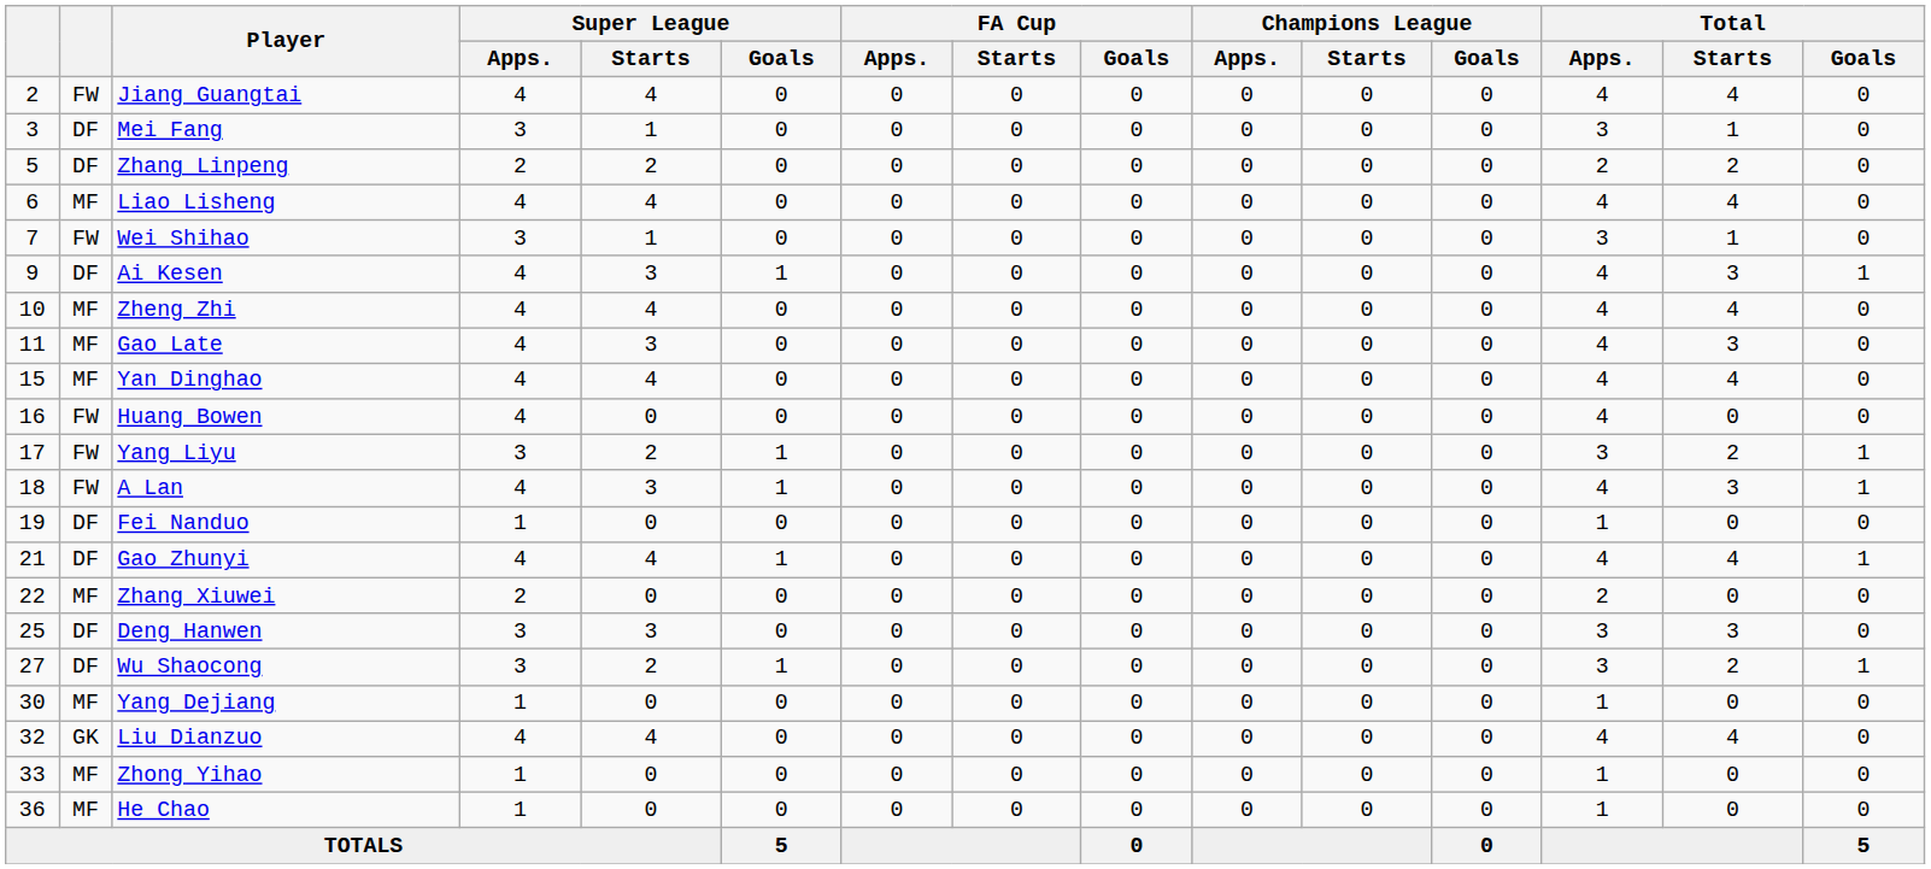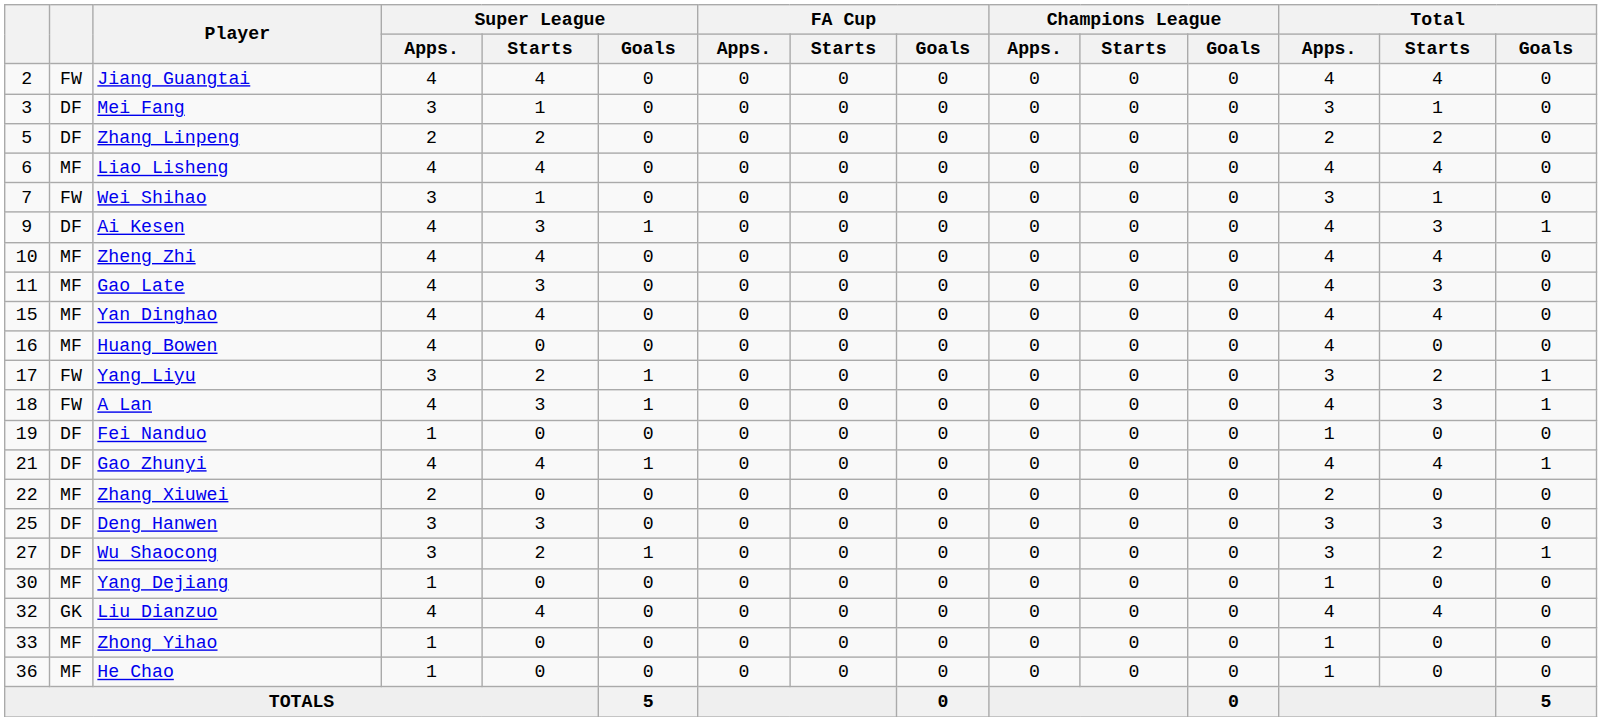 <table class="wikitable" style="text-align:center" width=90%>
 <tr>
 <th rowspan=2></th>
 <th rowspan=2></th>
 <th rowspan=2 width="200">Player</th>
 <th colspan=3 width="150">Super League</th>
 <th colspan=3 width="105">FA Cup</th>
 <th colspan=3 width="105">Champions League</th>
 <th colspan=3 width="150">Total</th>
 </tr>
 <tr>
 <th>Apps.</th>
 <th>Starts</th>
 <th>Goals</th>
 <th>Apps.</th>
 <th>Starts</th>
 <th>Goals</th>
 <th>Apps.</th>
 <th>Starts</th>
 <th>Goals</th>
 <th>Apps.</th>
 <th>Starts</th>
 <th>Goals</th>
 </tr>
 <tr>
 <td>2</td>
 <td>FW</td>
 <td align="left"> <a href='#'>Jiang Guangtai</a></td>
 <td>4</td>
 <td>4</td>
 <td>0</td>
 <td>0</td>
 <td>0</td>
 <td>0</td>
 <td>0</td>
 <td>0</td>
 <td>0</td>
 <td>4</td>
 <td>4</td>
 <td>0</td>
 </tr>
 <tr>
 <td>3</td>
 <td>DF</td>
 <td align="left"> <a href='#'>Mei Fang</a></td>
 <td>3</td>
 <td>1</td>
 <td>0</td>
 <td>0</td>
 <td>0</td>
 <td>0</td>
 <td>0</td>
 <td>0</td>
 <td>0</td>
 <td>3</td>
 <td>1</td>
 <td>0</td>
 </tr>
 <tr>
 <td>5</td>
 <td>DF</td>
 <td align="left"> <a href='#'>Zhang Linpeng</a></td>
 <td>2</td>
 <td>2</td>
 <td>0</td>
 <td>0</td>
 <td>0</td>
 <td>0</td>
 <td>0</td>
 <td>0</td>
 <td>0</td>
 <td>2</td>
 <td>2</td>
 <td>0</td>
 </tr>
 <tr>
 <td>6</td>
 <td>MF</td>
 <td align="left"> <a href='#'>Liao Lisheng</a></td>
 <td>4</td>
 <td>4</td>
 <td>0</td>
 <td>0</td>
 <td>0</td>
 <td>0</td>
 <td>0</td>
 <td>0</td>
 <td>0</td>
 <td>4</td>
 <td>4</td>
 <td>0</td>
 </tr>
 <tr>
 <td>7</td>
 <td>FW</td>
 <td align="left"> <a href='#'>Wei Shihao</a></td>
 <td>3</td>
 <td>1</td>
 <td>0</td>
 <td>0</td>
 <td>0</td>
 <td>0</td>
 <td>0</td>
 <td>0</td>
 <td>0</td>
 <td>3</td>
 <td>1</td>
 <td>0</td>
 </tr>
 <tr>
 <td>9</td>
 <td>DF</td>
 <td align="left"> <a href='#'>Ai Kesen</a></td>
 <td>4</td>
 <td>3</td>
 <td>1</td>
 <td>0</td>
 <td>0</td>
 <td>0</td>
 <td>0</td>
 <td>0</td>
 <td>0</td>
 <td>4</td>
 <td>3</td>
 <td>1</td>
 </tr>
 <tr>
 <td>10</td>
 <td>MF</td>
 <td align="left"> <a href='#'>Zheng Zhi</a></td>
 <td>4</td>
 <td>4</td>
 <td>0</td>
 <td>0</td>
 <td>0</td>
 <td>0</td>
 <td>0</td>
 <td>0</td>
 <td>0</td>
 <td>4</td>
 <td>4</td>
 <td>0</td>
 </tr>
 <tr>
 <td>11</td>
 <td>MF</td>
 <td align="left"> <a href='#'>Gao Late</a></td>
 <td>4</td>
 <td>3</td>
 <td>0</td>
 <td>0</td>
 <td>0</td>
 <td>0</td>
 <td>0</td>
 <td>0</td>
 <td>0</td>
 <td>4</td>
 <td>3</td>
 <td>0</td>
 </tr>
 <tr>
 <td>15</td>
 <td>MF</td>
 <td align="left"> <a href='#'>Yan Dinghao</a></td>
 <td>4</td>
 <td>4</td>
 <td>0</td>
 <td>0</td>
 <td>0</td>
 <td>0</td>
 <td>0</td>
 <td>0</td>
 <td>0</td>
 <td>4</td>
 <td>4</td>
 <td>0</td>
 </tr>
 <tr>
 <td>16</td>
-<td>FW</td>
+<td>MF</td>
 <td align="left"> <a href='#'>Huang Bowen</a></td>
 <td>4</td>
 <td>0</td>
 <td>0</td>
 <td>0</td>
 <td>0</td>
 <td>0</td>
 <td>0</td>
 <td>0</td>
 <td>0</td>
 <td>4</td>
 <td>0</td>
 <td>0</td>
 </tr>
 <tr>
 <td>17</td>
 <td>FW</td>
 <td align="left"> <a href='#'>Yang Liyu</a></td>
 <td>3</td>
 <td>2</td>
 <td>1</td>
 <td>0</td>
 <td>0</td>
 <td>0</td>
 <td>0</td>
 <td>0</td>
 <td>0</td>
 <td>3</td>
 <td>2</td>
 <td>1</td>
 </tr>
 <tr>
 <td>18</td>
 <td>FW</td>
 <td align="left"> <a href='#'>A Lan</a></td>
 <td>4</td>
 <td>3</td>
 <td>1</td>
 <td>0</td>
 <td>0</td>
 <td>0</td>
 <td>0</td>
 <td>0</td>
 <td>0</td>
 <td>4</td>
 <td>3</td>
 <td>1</td>
 </tr>
 <tr>
 <td>19</td>
 <td>DF</td>
 <td align="left"> <a href='#'>Fei Nanduo</a></td>
 <td>1</td>
 <td>0</td>
 <td>0</td>
 <td>0</td>
 <td>0</td>
 <td>0</td>
 <td>0</td>
 <td>0</td>
 <td>0</td>
 <td>1</td>
 <td>0</td>
 <td>0</td>
 </tr>
 <tr>
 <td>21</td>
 <td>DF</td>
 <td align="left"> <a href='#'>Gao Zhunyi</a></td>
 <td>4</td>
 <td>4</td>
 <td>1</td>
 <td>0</td>
 <td>0</td>
 <td>0</td>
 <td>0</td>
 <td>0</td>
 <td>0</td>
 <td>4</td>
 <td>4</td>
 <td>1</td>
 </tr>
 <tr>
 <td>22</td>
 <td>MF</td>
 <td align="left"> <a href='#'>Zhang Xiuwei</a></td>
 <td>2</td>
 <td>0</td>
 <td>0</td>
 <td>0</td>
 <td>0</td>
 <td>0</td>
 <td>0</td>
 <td>0</td>
 <td>0</td>
 <td>2</td>
 <td>0</td>
 <td>0</td>
 </tr>
 <tr>
 <td>25</td>
 <td>DF</td>
 <td align="left"> <a href='#'>Deng Hanwen</a></td>
 <td>3</td>
 <td>3</td>
 <td>0</td>
 <td>0</td>
 <td>0</td>
 <td>0</td>
 <td>0</td>
 <td>0</td>
 <td>0</td>
 <td>3</td>
 <td>3</td>
 <td>0</td>
 </tr>
 <tr>
 <td>27</td>
 <td>DF</td>
 <td align="left"> <a href='#'>Wu Shaocong</a></td>
 <td>3</td>
 <td>2</td>
 <td>1</td>
 <td>0</td>
 <td>0</td>
 <td>0</td>
 <td>0</td>
 <td>0</td>
 <td>0</td>
 <td>3</td>
 <td>2</td>
 <td>1</td>
 </tr>
 <tr>
 <td>30</td>
 <td>MF</td>
 <td align="left"> <a href='#'>Yang Dejiang</a></td>
 <td>1</td>
 <td>0</td>
 <td>0</td>
 <td>0</td>
 <td>0</td>
 <td>0</td>
 <td>0</td>
 <td>0</td>
 <td>0</td>
 <td>1</td>
 <td>0</td>
 <td>0</td>
 </tr>
 <tr>
 <td>32</td>
 <td>GK</td>
 <td align="left"> <a href='#'>Liu Dianzuo</a></td>
 <td>4</td>
 <td>4</td>
 <td>0</td>
 <td>0</td>
 <td>0</td>
 <td>0</td>
 <td>0</td>
 <td>0</td>
 <td>0</td>
 <td>4</td>
 <td>4</td>
 <td>0</td>
 </tr>
 <tr>
 <td>33</td>
 <td>MF</td>
 <td align="left"> <a href='#'>Zhong Yihao</a></td>
 <td>1</td>
 <td>0</td>
 <td>0</td>
 <td>0</td>
 <td>0</td>
 <td>0</td>
 <td>0</td>
 <td>0</td>
 <td>0</td>
 <td>1</td>
 <td>0</td>
 <td>0</td>
 </tr>
 <tr>
 <td>36</td>
 <td>MF</td>
 <td align="left"> <a href='#'>He Chao</a></td>
 <td>1</td>
 <td>0</td>
 <td>0</td>
 <td>0</td>
 <td>0</td>
 <td>0</td>
 <td>0</td>
 <td>0</td>
 <td>0</td>
 <td>1</td>
 <td>0</td>
 <td>0</td>
 </tr>
 <tr>
 <td ! colspan=5 style="background: #efefef; text-align: center;"><strong>TOTALS</strong></td>
 <th>5</th>
 <td ! colspan=2 style="background: #efefef; text-align: center;"></td>
 <th>0</th>
 <td ! colspan=2 style="background: #efefef; text-align: center;"></td>
 <th>0</th>
 <td ! colspan=2 style="background: #efefef; text-align: center;"></td>
 <th>5</th>
 </tr>
 <tr>
 </tr>
 </table>
